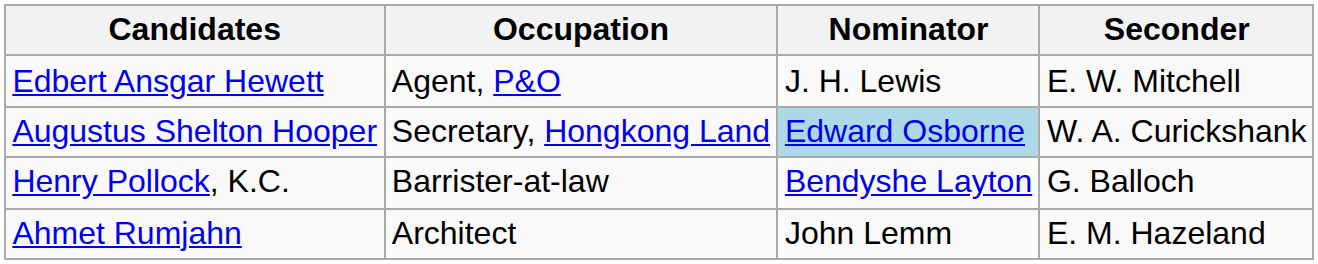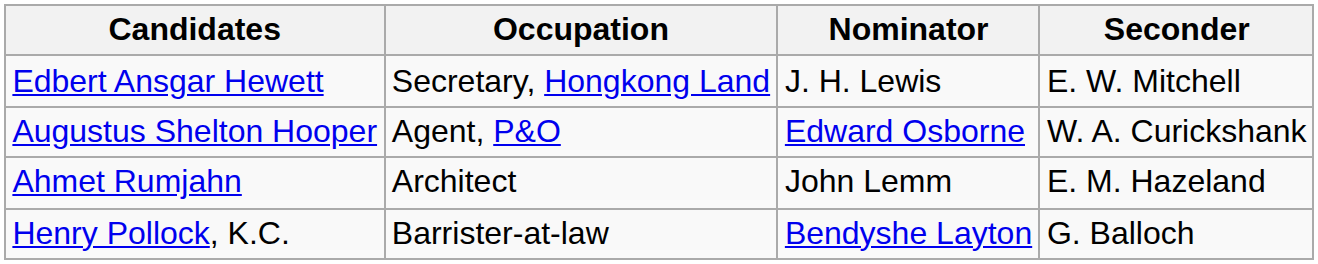 <table class="wikitable">
 <tr>
 <th>Candidates</th>
 <th>Occupation</th>
 <th>Nominator</th>
 <th>Seconder</th>
 </tr>
 <tr>
 <td><a href='#'>Edbert Ansgar Hewett</a></td>
-<td>Agent, <a href='#'>P&O</a></td>
+<td>Secretary, <a href='#'>Hongkong Land</a></td>
 <td>J. H. Lewis</td>
 <td>E. W. Mitchell</td>
 </tr>
 <tr>
 <td><a href='#'>Augustus Shelton Hooper</a></td>
-<td>Secretary, <a href='#'>Hongkong Land</a></td>
-<td style="background: lightblue;"><a href='#'>Edward Osborne</a></td>
+<td>Agent, <a href='#'>P&O</a></td>
+<td><a href='#'>Edward Osborne</a></td>
 <td>W. A. Curickshank</td>
+</tr>
+<tr>
+<td><a href='#'>Ahmet Rumjahn</a></td>
+<td>Architect</td>
+<td>John Lemm</td>
+<td>E. M. Hazeland</td>
 </tr>
 <tr>
 <td><a href='#'>Henry Pollock</a>, K.C.</td>
 <td>Barrister-at-law</td>
 <td><a href='#'>Bendyshe Layton</a></td>
 <td>G. Balloch</td>
 </tr>
-<tr>
-<td><a href='#'>Ahmet Rumjahn</a></td>
-<td>Architect</td>
-<td>John Lemm</td>
-<td>E. M. Hazeland</td>
-</tr>
 </table>
